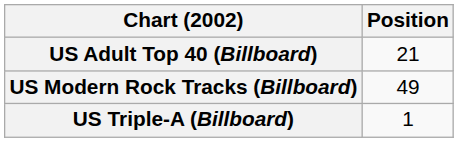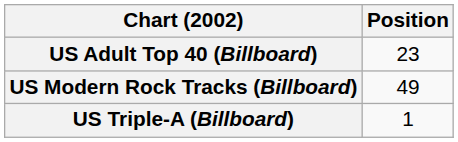 <table class="wikitable sortable plainrowheaders" style="text-align:center">
 <tr>
 <th scope="col">Chart (2002)</th>
 <th scope="col">Position</th>
 </tr>
 <tr>
 <th scope="row">US Adult Top 40 (<em>Billboard</em>)</th>
-<td>21</td>
+<td>23</td>
 </tr>
 <tr>
 <th scope="row">US Modern Rock Tracks (<em>Billboard</em>)</th>
 <td>49</td>
 </tr>
 <tr>
 <th scope="row">US Triple-A (<em>Billboard</em>)</th>
 <td>1</td>
 </tr>
 </table>
